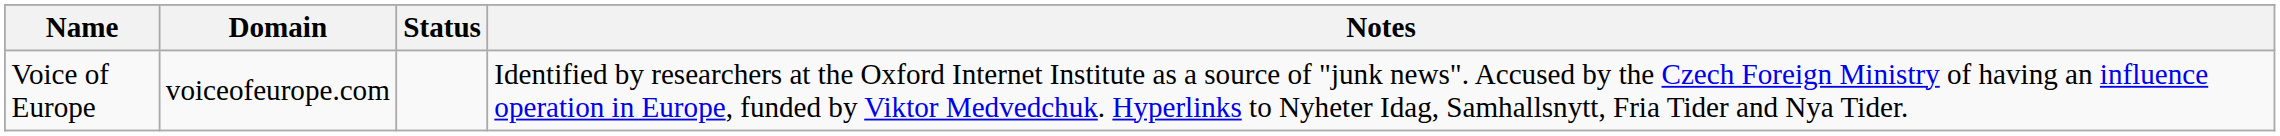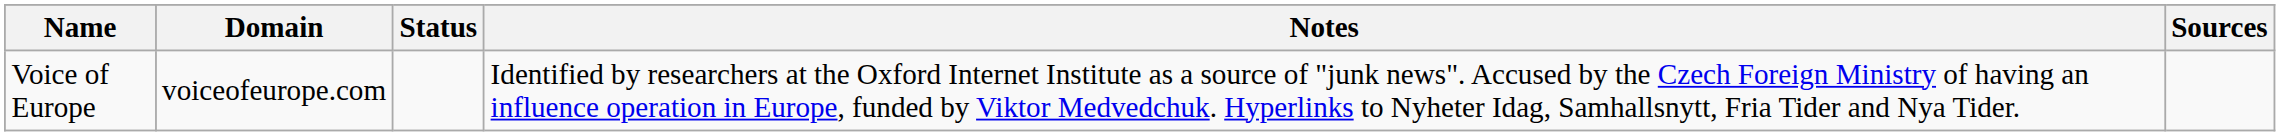 <table class="wikitable sortable mw-collapsible mw-collapsed">
 <tr>
 <th>Name</th>
 <th>Domain</th>
 <th>Status</th>
 <th class="sortable">Notes</th>
+<th class="unsortable">Sources</th>
 </tr>
 <tr>
 <td align="left">Voice of Europe</td>
 <td align="left">voiceofeurope.com</td>
 <td></td>
 <td>Identified by researchers at the Oxford Internet Institute as a source of "junk news". Accused by the <a href='#'>Czech Foreign Ministry</a> of having an <a href='#'>influence operation in Europe</a>, funded by <a href='#'>Viktor Medvedchuk</a>. <a href='#'>Hyperlinks</a> to Nyheter Idag, Samhallsnytt, Fria Tider and Nya Tider.</td>
+<td></td>
 </tr>
 </table>
